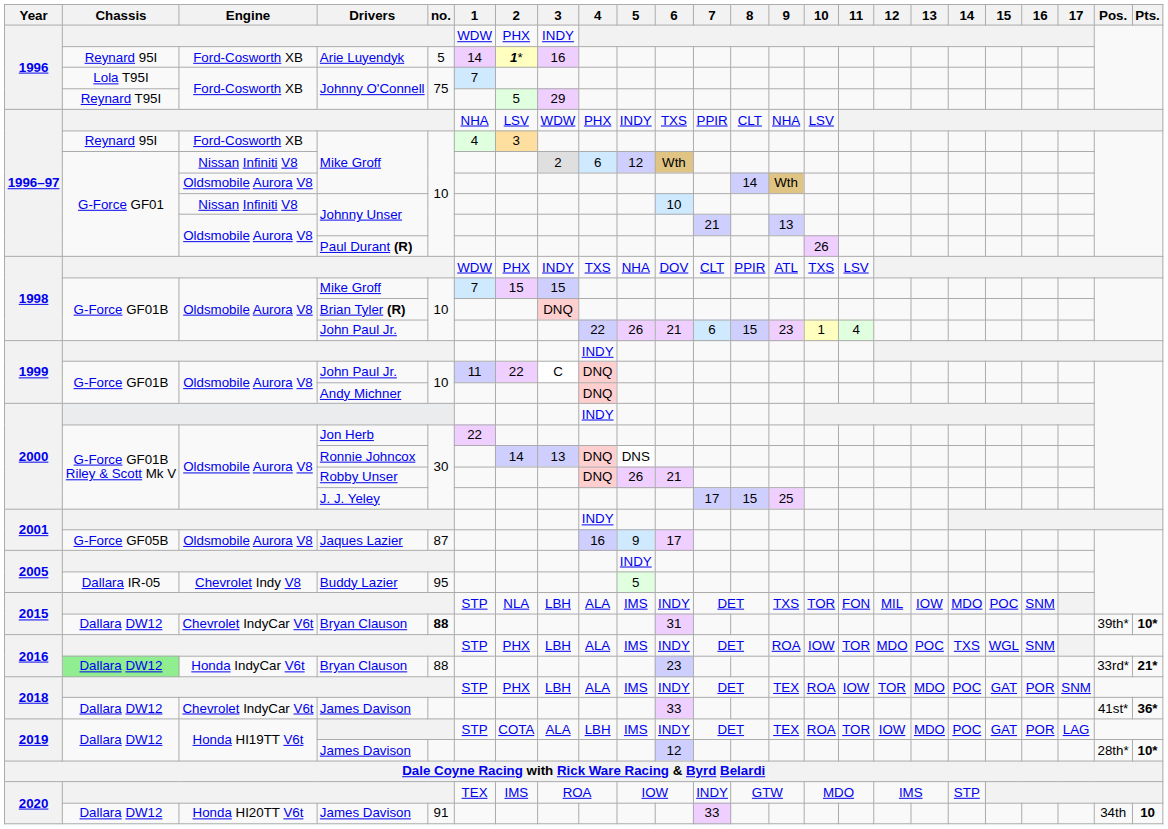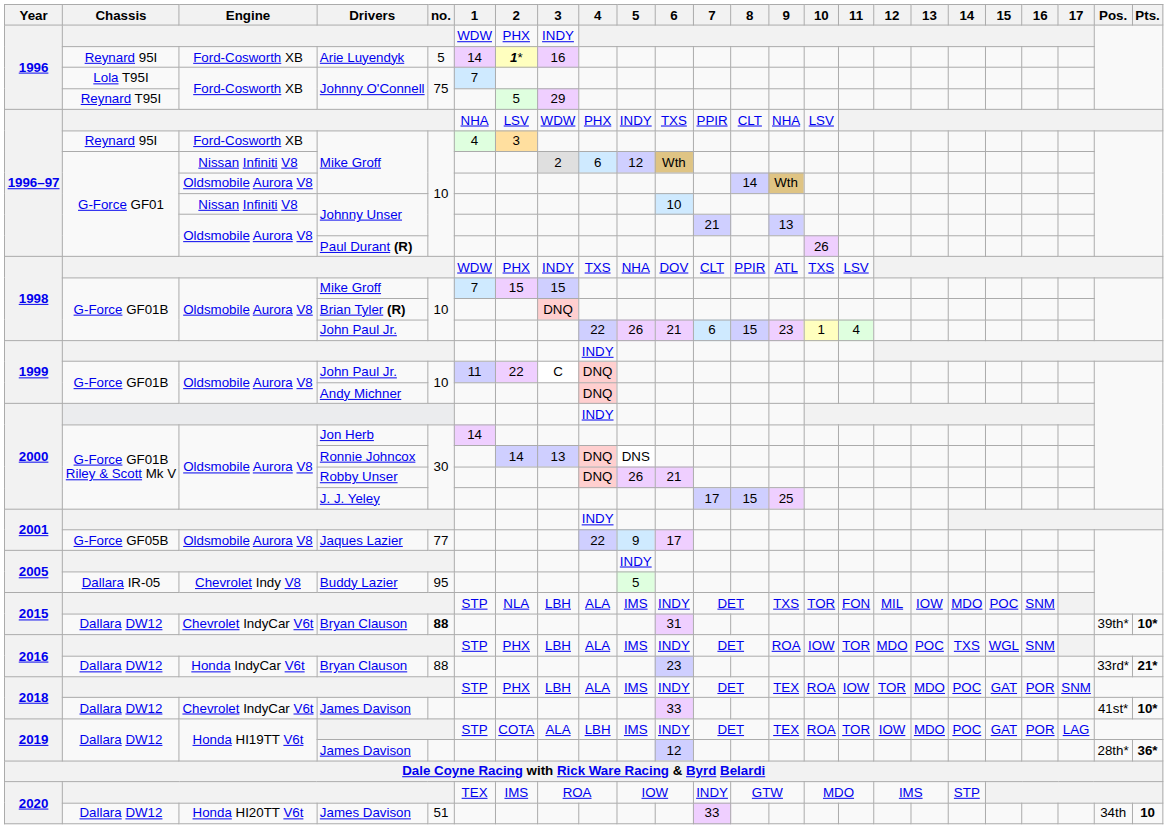 <table class="wikitable" style="text-align:center; font-size:85%">
 <tr>
 <th>Year</th>
 <th>Chassis</th>
 <th>Engine</th>
 <th>Drivers</th>
 <th>no.</th>
 <th>1</th>
 <th>2</th>
 <th>3</th>
 <th>4</th>
 <th>5</th>
 <th>6</th>
 <th>7</th>
 <th>8</th>
 <th>9</th>
 <th>10</th>
 <th>11</th>
 <th>12</th>
 <th>13</th>
 <th>14</th>
 <th>15</th>
 <th>16</th>
 <th>17</th>
 <th>Pos.</th>
 <th>Pts.</th>
 </tr>
 <tr>
 <th rowspan=4><a href='#'>1996</a></th>
 <th colspan=4></th>
 <td><a href='#'>WDW</a></td>
 <td><a href='#'>PHX</a></td>
 <td><a href='#'>INDY</a></td>
 <th colspan=14></th>
 </tr>
 <tr>
 <td><a href='#'>Reynard</a> 95I</td>
 <td><a href='#'>Ford-Cosworth</a> XB</td>
 <td align=left> <a href='#'>Arie Luyendyk</a></td>
 <td>5</td>
 <td style="background:#EFCFFF;" align=center>14</td>
 <td style="background:#FFFFBF;" align=center><strong><em>1</em></strong>*</td>
 <td style="background:#EFCFFF;" align=center>16</td>
 <td></td>
 <td></td>
 <td></td>
 <td></td>
 <td></td>
 <td></td>
 <td></td>
 <td></td>
 <td></td>
 <td></td>
 <td></td>
 <td></td>
 <td></td>
 <td></td>
 </tr>
 <tr>
 <td><a href='#'>Lola</a> T95I</td>
 <td rowspan=2><a href='#'>Ford-Cosworth</a> XB</td>
 <td rowspan=2 align=left> <a href='#'>Johnny O'Connell</a></td>
 <td rowspan=2>75</td>
 <td style="background:#CFEAFF;" align=center>7</td>
 <td></td>
 <td></td>
 <td></td>
 <td></td>
 <td></td>
 <td></td>
 <td></td>
 <td></td>
 <td></td>
 <td></td>
 <td></td>
 <td></td>
 <td></td>
 <td></td>
 <td></td>
 <td></td>
 </tr>
 <tr>
 <td><a href='#'>Reynard</a> T95I</td>
 <td></td>
 <td style="background:#DFFFDF;" align=center>5</td>
 <td style="background:#EFCFFF;" align=center>29</td>
 <td></td>
 <td></td>
 <td></td>
 <td></td>
 <td></td>
 <td></td>
 <td></td>
 <td></td>
 <td></td>
 <td></td>
 <td></td>
 <td></td>
 <td></td>
 <td></td>
 </tr>
 <tr>
 <th rowspan=7><a href='#'>1996–97</a></th>
 <th colspan=4></th>
 <td><a href='#'>NHA</a></td>
 <td><a href='#'>LSV</a></td>
 <td><a href='#'>WDW</a></td>
 <td><a href='#'>PHX</a></td>
 <td><a href='#'>INDY</a></td>
 <td><a href='#'>TXS</a></td>
 <td><a href='#'>PPIR</a></td>
 <td><a href='#'>CLT</a></td>
 <td><a href='#'>NHA</a></td>
 <td><a href='#'>LSV</a></td>
 <th colspan=10></th>
 </tr>
 <tr>
 <td><a href='#'>Reynard</a> 95I</td>
 <td><a href='#'>Ford-Cosworth</a> XB</td>
 <td rowspan=3 align=left> <a href='#'>Mike Groff</a></td>
 <td rowspan=6>10</td>
 <td style="background:#DFFFDF;" align=center>4</td>
 <td style="background:#FFDF9F;" align=center>3</td>
 <td></td>
 <td></td>
 <td></td>
 <td></td>
 <td></td>
 <td></td>
 <td></td>
 <td></td>
 <td></td>
 <td></td>
 <td></td>
 <td></td>
 <td></td>
 <td></td>
 <td></td>
 </tr>
 <tr>
 <td rowspan=5><a href='#'>G-Force</a> GF01</td>
 <td><a href='#'>Nissan</a> <a href='#'>Infiniti</a> <a href='#'>V8</a></td>
 <td></td>
 <td></td>
 <td style="background:#DFDFDF;" align=center>2</td>
 <td style="background:#CFEAFF;" align=center>6</td>
 <td style="background:#CFCFFF;" align=center>12</td>
 <td style="background:#DFC484;" align=center>Wth</td>
 <td></td>
 <td></td>
 <td></td>
 <td></td>
 <td></td>
 <td></td>
 <td></td>
 <td></td>
 <td></td>
 <td></td>
 <td></td>
 </tr>
 <tr>
 <td><a href='#'>Oldsmobile</a> <a href='#'>Aurora</a> <a href='#'>V8</a></td>
 <td></td>
 <td></td>
 <td></td>
 <td></td>
 <td></td>
 <td></td>
 <td></td>
 <td style="background:#CFCFFF;" align=center>14</td>
 <td style="background:#DFC484;" align=center>Wth</td>
 <td></td>
 <td></td>
 <td></td>
 <td></td>
 <td></td>
 <td></td>
 <td></td>
 <td></td>
 </tr>
 <tr>
 <td><a href='#'>Nissan</a> <a href='#'>Infiniti</a> <a href='#'>V8</a></td>
 <td align=left rowspan=2> <a href='#'>Johnny Unser</a></td>
 <td></td>
 <td></td>
 <td></td>
 <td></td>
 <td></td>
 <td style="background:#CFEAFF;" align=center>10</td>
 <td></td>
 <td></td>
 <td></td>
 <td></td>
 <td></td>
 <td></td>
 <td></td>
 <td></td>
 <td></td>
 <td></td>
 <td></td>
 </tr>
 <tr>
 <td rowspan=2><a href='#'>Oldsmobile</a> <a href='#'>Aurora</a> <a href='#'>V8</a></td>
 <td></td>
 <td></td>
 <td></td>
 <td></td>
 <td></td>
 <td></td>
 <td style="background:#CFCFFF;" align=center>21</td>
 <td></td>
 <td style="background:#CFCFFF;" align=center>13</td>
 <td></td>
 <td></td>
 <td></td>
 <td></td>
 <td></td>
 <td></td>
 <td></td>
 <td></td>
 </tr>
 <tr>
 <td align=left> <a href='#'>Paul Durant</a> <strong>(R)</strong></td>
 <td></td>
 <td></td>
 <td></td>
 <td></td>
 <td></td>
 <td></td>
 <td></td>
 <td></td>
 <td></td>
 <td style="background:#EFCFFF;" align=center>26</td>
 <td></td>
 <td></td>
 <td></td>
 <td></td>
 <td></td>
 <td></td>
 <td></td>
 </tr>
 <tr>
 <th rowspan=4><a href='#'>1998</a></th>
 <th colspan=4></th>
 <td><a href='#'>WDW</a></td>
 <td><a href='#'>PHX</a></td>
 <td><a href='#'>INDY</a></td>
 <td><a href='#'>TXS</a></td>
 <td><a href='#'>NHA</a></td>
 <td><a href='#'>DOV</a></td>
 <td><a href='#'>CLT</a></td>
 <td><a href='#'>PPIR</a></td>
 <td><a href='#'>ATL</a></td>
 <td><a href='#'>TXS</a></td>
 <td><a href='#'>LSV</a></td>
 <th colspan=8></th>
 </tr>
 <tr>
 <td rowspan=3><a href='#'>G-Force</a> GF01B</td>
 <td rowspan=3><a href='#'>Oldsmobile</a> <a href='#'>Aurora</a> <a href='#'>V8</a></td>
 <td align=left> <a href='#'>Mike Groff</a></td>
 <td rowspan=3>10</td>
 <td style="background:#CFEAFF;" align=center>7</td>
 <td style="background:#EFCFFF;" align=center>15</td>
 <td style="background:#CFCFFF;" align=center>15</td>
 <td></td>
 <td></td>
 <td></td>
 <td></td>
 <td></td>
 <td></td>
 <td></td>
 <td></td>
 <td></td>
 <td></td>
 <td></td>
 <td></td>
 <td></td>
 <td></td>
 </tr>
 <tr>
 <td align=left> <a href='#'>Brian Tyler</a> <strong>(R)</strong></td>
 <td></td>
 <td></td>
 <td style="background:#FFCFCF;" align=center>DNQ</td>
 <td></td>
 <td></td>
 <td></td>
 <td></td>
 <td></td>
 <td></td>
 <td></td>
 <td></td>
 <td></td>
 <td></td>
 <td></td>
 <td></td>
 <td></td>
 <td></td>
 </tr>
 <tr>
 <td align=left> <a href='#'>John Paul Jr.</a></td>
 <td></td>
 <td></td>
 <td></td>
 <td style="background:#CFCFFF;" align=center>22</td>
 <td style="background:#EFCFFF;" align=center>26</td>
 <td style="background:#EFCFFF;" align=center>21</td>
 <td style="background:#CFEAFF;" align=center>6</td>
 <td style="background:#CFCFFF;" align=center>15</td>
 <td style="background:#EFCFFF;" align=center>23</td>
 <td style="background:#FFFFBF;" align=center>1</td>
 <td style="background:#DFFFDF;" align=center>4</td>
 <td></td>
 <td></td>
 <td></td>
 <td></td>
 <td></td>
 <td></td>
 </tr>
 <tr>
 <th rowspan=3><a href='#'>1999</a></th>
 <th colspan=4></th>
 <td></td>
 <td></td>
 <td></td>
 <td><a href='#'>INDY</a></td>
 <td></td>
 <td></td>
 <td></td>
 <td></td>
 <td></td>
 <td></td>
 <td></td>
 <th colspan=9></th>
 </tr>
 <tr>
 <td rowspan=2><a href='#'>G-Force</a> GF01B</td>
 <td rowspan=2><a href='#'>Oldsmobile</a> <a href='#'>Aurora</a> <a href='#'>V8</a></td>
 <td align=left> <a href='#'>John Paul Jr.</a></td>
 <td rowspan=2>10</td>
 <td style="background:#CFCFFF;" align=center>11</td>
 <td style="background:#EFCFFF;" align=center>22</td>
 <td style="background:#FFFFFF;" align=center>C</td>
 <td style="background:#FFCFCF;" align=center>DNQ</td>
 <td></td>
 <td></td>
 <td></td>
 <td></td>
 <td></td>
 <td></td>
 <td></td>
 <td></td>
 <td></td>
 <td></td>
 <td></td>
 <td></td>
 <td></td>
 </tr>
 <tr>
 <td align=left> <a href='#'>Andy Michner</a></td>
 <td></td>
 <td></td>
 <td></td>
 <td style="background:#FFCFCF;" align=center>DNQ</td>
 <td></td>
 <td></td>
 <td></td>
 <td></td>
 <td></td>
 <td></td>
 <td></td>
 <td></td>
 <td></td>
 <td></td>
 <td></td>
 <td></td>
 <td></td>
 </tr>
 <tr>
 <th rowspan=5><a href='#'>2000</a></th>
 <td colspan=4 style="background:#EBECEE;"></td>
 <td></td>
 <td></td>
 <td></td>
 <td><a href='#'>INDY</a></td>
 <td></td>
 <td></td>
 <td></td>
 <td></td>
 <td></td>
 <th colspan=8></th>
 </tr>
 <tr>
 <td rowspan=4><a href='#'>G-Force</a> GF01B <br> <a href='#'>Riley & Scott</a> Mk V</td>
 <td rowspan=4><a href='#'>Oldsmobile</a> <a href='#'>Aurora</a> <a href='#'>V8</a></td>
 <td align=left> <a href='#'>Jon Herb</a></td>
 <td rowspan=4>30</td>
-<td style="background:#EFCFFF;" align=center>22</td>
+<td style="background:#EFCFFF;" align=center>14</td>
 <td></td>
 <td></td>
 <td></td>
 <td></td>
 <td></td>
 <td></td>
 <td></td>
 <td></td>
 <td></td>
 <td></td>
 <td></td>
 <td></td>
 <td></td>
 <td></td>
 <td></td>
 <td></td>
 </tr>
 <tr>
 <td align=left> <a href='#'>Ronnie Johncox</a></td>
 <td></td>
 <td style="background:#CFCFFF;" align=center>14</td>
 <td style="background:#CFCFFF;" align=center>13</td>
 <td style="background:#FFCFCF;" align=center>DNQ</td>
 <td style="background:#FFFFFF;" align=center>DNS</td>
 <td></td>
 <td></td>
 <td></td>
 <td></td>
 <td></td>
 <td></td>
 <td></td>
 <td></td>
 <td></td>
 <td></td>
 <td></td>
 <td></td>
 </tr>
 <tr>
 <td align=left> <a href='#'>Robby Unser</a></td>
 <td></td>
 <td></td>
 <td></td>
 <td style="background:#FFCFCF;" align=center>DNQ</td>
 <td style="background:#EFCFFF;" align=center>26</td>
 <td style="background:#EFCFFF;" align=center>21</td>
 <td></td>
 <td></td>
 <td></td>
 <td></td>
 <td></td>
 <td></td>
 <td></td>
 <td></td>
 <td></td>
 <td></td>
 <td></td>
 </tr>
 <tr>
 <td align=left> <a href='#'>J. J. Yeley</a></td>
 <td></td>
 <td></td>
 <td></td>
 <td></td>
 <td></td>
 <td></td>
 <td style="background:#CFCFFF;" align=center>17</td>
 <td style="background:#CFCFFF;" align=center>15</td>
 <td style="background:#EFCFFF;" align=center>25</td>
 <td></td>
 <td></td>
 <td></td>
 <td></td>
 <td></td>
 <td></td>
 <td></td>
 <td></td>
 </tr>
 <tr>
 <th rowspan=2><a href='#'>2001</a></th>
 <th colspan=4></th>
 <td></td>
 <td></td>
 <td></td>
 <td><a href='#'>INDY</a></td>
 <td></td>
 <td></td>
 <td></td>
 <td></td>
 <td></td>
 <td></td>
 <td></td>
 <td></td>
 <td></td>
 <th colspan=6></th>
 </tr>
 <tr>
 <td><a href='#'>G-Force</a> GF05B</td>
 <td><a href='#'>Oldsmobile</a> <a href='#'>Aurora</a> <a href='#'>V8</a></td>
 <td align=left> <a href='#'>Jaques Lazier</a></td>
-<td>87</td>
+<td>77</td>
 <td></td>
 <td></td>
 <td></td>
-<td style="background:#CFCFFF;" align=center>16</td>
+<td style="background:#CFCFFF;" align=center>22</td>
 <td style="background:#CFEAFF;" align=center>9</td>
 <td style="background:#EFCFFF;" align=center>17</td>
 <td></td>
 <td></td>
 <td></td>
 <td></td>
 <td></td>
 <td></td>
 <td></td>
 <td></td>
 <td></td>
 <td></td>
 <td></td>
 </tr>
 <tr>
 <th rowspan=2><a href='#'>2005</a></th>
 <th colspan=4></th>
 <td></td>
 <td></td>
 <td></td>
 <td></td>
 <td><a href='#'>INDY</a></td>
 <td></td>
 <td></td>
 <td></td>
 <td></td>
 <td></td>
 <td></td>
 <td></td>
 <td></td>
 <td></td>
 <td></td>
 <td></td>
 <td></td>
 </tr>
 <tr>
 <td><a href='#'>Dallara</a> IR-05</td>
 <td><a href='#'>Chevrolet</a> Indy <a href='#'>V8</a></td>
 <td align=left> <a href='#'>Buddy Lazier</a></td>
 <td>95</td>
 <td></td>
 <td></td>
 <td></td>
 <td></td>
 <td style="background:#dfffdf; text-align:center;">5</td>
 <td></td>
 <td></td>
 <td></td>
 <td></td>
 <td></td>
 <td></td>
 <td></td>
 <td></td>
 <td></td>
 <td></td>
 <td></td>
 <td></td>
 </tr>
 <tr>
 <th rowspan=2><a href='#'>2015</a></th>
 <th colspan=4></th>
 <td><a href='#'>STP</a></td>
 <td><a href='#'>NLA</a></td>
 <td><a href='#'>LBH</a></td>
 <td><a href='#'>ALA</a></td>
 <td><a href='#'>IMS</a></td>
 <td><a href='#'>INDY</a></td>
 <td colspan=2><a href='#'>DET</a></td>
 <td><a href='#'>TXS</a></td>
 <td><a href='#'>TOR</a></td>
 <td><a href='#'>FON</a></td>
 <td><a href='#'>MIL</a></td>
 <td><a href='#'>IOW</a></td>
 <td><a href='#'>MDO</a></td>
 <td><a href='#'>POC</a></td>
 <td><a href='#'>SNM</a></td>
 <th></th>
 </tr>
 <tr>
 <td><a href='#'>Dallara</a> <a href='#'>DW12</a></td>
 <td><a href='#'>Chevrolet</a> IndyCar <a href='#'>V6</a><a href='#'>t</a></td>
 <td align="left"> <a href='#'>Bryan Clauson</a> </td>
 <td><strong>88</strong></td>
 <td></td>
 <td></td>
 <td></td>
 <td></td>
 <td></td>
 <td style="background:#EFCFFF;">31</td>
 <td></td>
 <td></td>
 <td></td>
 <td></td>
 <td></td>
 <td></td>
 <td></td>
 <td></td>
 <td></td>
 <td></td>
 <td></td>
 <td>39th*</td>
 <td><strong>10*</strong></td>
 </tr>
 <tr>
 <th rowspan="2"><a href='#'>2016</a></th>
 <th colspan=4></th>
 <td><a href='#'>STP</a></td>
 <td><a href='#'>PHX</a></td>
 <td><a href='#'>LBH</a></td>
 <td><a href='#'>ALA</a></td>
 <td><a href='#'>IMS</a></td>
 <td><a href='#'>INDY</a></td>
 <td colspan="2"><a href='#'>DET</a></td>
 <td><a href='#'>ROA</a></td>
 <td><a href='#'>IOW</a></td>
 <td><a href='#'>TOR</a></td>
 <td><a href='#'>MDO</a></td>
 <td><a href='#'>POC</a></td>
 <td><a href='#'>TXS</a></td>
 <td><a href='#'>WGL</a></td>
 <td><a href='#'>SNM</a></td>
 <th></th>
 </tr>
 <tr>
-<td style="background: lightgreen;"><a href='#'>Dallara</a> <a href='#'>DW12</a></td>
+<td><a href='#'>Dallara</a> <a href='#'>DW12</a></td>
 <td><a href='#'>Honda</a> IndyCar <a href='#'>V6</a><a href='#'>t</a></td>
 <td align="left"> <a href='#'>Bryan Clauson</a> </td>
 <td>88</td>
 <td></td>
 <td></td>
 <td></td>
 <td></td>
 <td></td>
 <td style="background:#CFCFFF;">23</td>
 <td></td>
 <td></td>
 <td></td>
 <td></td>
 <td></td>
 <td></td>
 <td></td>
 <td></td>
 <td></td>
 <td></td>
 <td></td>
 <td>33rd*</td>
 <td><strong>21*</strong></td>
 </tr>
 <tr>
 <th rowspan=2><a href='#'>2018</a></th>
 <th colspan=4></th>
 <td><a href='#'>STP</a></td>
 <td><a href='#'>PHX</a></td>
 <td><a href='#'>LBH</a></td>
 <td><a href='#'>ALA</a></td>
 <td><a href='#'>IMS</a></td>
 <td><a href='#'>INDY</a></td>
 <td colspan=2><a href='#'>DET</a></td>
 <td><a href='#'>TEX</a></td>
 <td><a href='#'>ROA</a></td>
 <td><a href='#'>IOW</a></td>
 <td><a href='#'>TOR</a></td>
 <td><a href='#'>MDO</a></td>
 <td><a href='#'>POC</a></td>
 <td><a href='#'>GAT</a></td>
 <td><a href='#'>POR</a></td>
 <td><a href='#'>SNM</a></td>
 </tr>
 <tr>
 <td rowspan=1><a href='#'>Dallara</a> <a href='#'>DW12</a></td>
 <td rowspan=1><a href='#'>Chevrolet</a> IndyCar <a href='#'>V6</a><a href='#'>t</a></td>
 <td align="left"> <a href='#'>James Davison</a> </td>
 <td></td>
 <td></td>
 <td></td>
 <td></td>
 <td></td>
 <td></td>
 <td style="background:#EFCFFF;">33</td>
 <td></td>
 <td></td>
 <td></td>
 <td></td>
 <td></td>
 <td></td>
 <td></td>
 <td></td>
 <td></td>
 <td></td>
 <td></td>
 <td>41st*</td>
-<td><strong>36*</strong></td>
+<td><strong>10*</strong></td>
 </tr>
 <tr>
 <th rowspan=2><a href='#'>2019</a></th>
 <td rowspan=2><a href='#'>Dallara</a> <a href='#'>DW12</a></td>
 <td rowspan=2><a href='#'>Honda</a> HI19TT <a href='#'>V6</a><a href='#'>t</a></td>
 <th colspan=2></th>
 <td><a href='#'>STP</a></td>
 <td><a href='#'>COTA</a></td>
 <td><a href='#'>ALA</a></td>
 <td><a href='#'>LBH</a></td>
 <td><a href='#'>IMS</a></td>
 <td><a href='#'>INDY</a></td>
 <td colspan=2><a href='#'>DET</a></td>
 <td><a href='#'>TEX</a></td>
 <td><a href='#'>ROA</a></td>
 <td><a href='#'>TOR</a></td>
 <td><a href='#'>IOW</a></td>
 <td><a href='#'>MDO</a></td>
 <td><a href='#'>POC</a></td>
 <td><a href='#'>GAT</a></td>
 <td><a href='#'>POR</a></td>
 <td><a href='#'>LAG</a></td>
 </tr>
 <tr>
 <td align="left"> <a href='#'>James Davison</a> </td>
 <td></td>
 <td></td>
 <td></td>
 <td></td>
 <td></td>
 <td></td>
 <td style="background:#CFCFFF;">12</td>
 <td></td>
 <td></td>
 <td></td>
 <td></td>
 <td></td>
 <td></td>
 <td></td>
 <td></td>
 <td></td>
 <td></td>
 <td></td>
 <td>28th*</td>
-<td><strong>10*</strong></td>
+<td><strong>36*</strong></td>
 </tr>
 <tr>
 <th colspan=24><a href='#'>Dale Coyne Racing</a> with <a href='#'>Rick Ware Racing</a> & <a href='#'>Byrd</a> <a href='#'>Belardi</a></th>
 </tr>
 <tr>
 <th rowspan=2><a href='#'>2020</a></th>
 <th colspan=4></th>
 <td><a href='#'>TEX</a></td>
 <td><a href='#'>IMS</a></td>
 <td colspan=2><a href='#'>ROA</a></td>
 <td colspan=2><a href='#'>IOW</a></td>
 <td><a href='#'>INDY</a></td>
 <td colspan=2><a href='#'>GTW</a></td>
 <td colspan=2><a href='#'>MDO</a></td>
 <td colspan=2><a href='#'>IMS</a></td>
 <td><a href='#'>STP</a></td>
 <th colspan=7></th>
 </tr>
 <tr>
 <td rowspan="1"><a href='#'>Dallara</a> <a href='#'>DW12</a></td>
 <td rowspan="1"><a href='#'>Honda</a> HI20TT <a href='#'>V6</a><a href='#'>t</a></td>
 <td align="left"> <a href='#'>James Davison</a> </td>
-<td>91</td>
+<td>51</td>
 <td></td>
 <td></td>
 <td></td>
 <td></td>
 <td></td>
 <td></td>
 <td style="background:#EFCFFF;">33</td>
 <td></td>
 <td></td>
 <td></td>
 <td></td>
 <td></td>
 <td></td>
 <td></td>
 <td></td>
 <td></td>
 <td></td>
 <td>34th</td>
 <td><strong>10</strong></td>
 </tr>
 </table>
